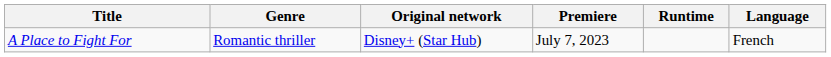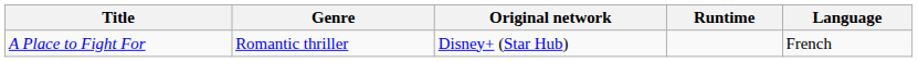 <table class="wikitable sortable" style="width:100%;">
 <tr>
 <th scope="col" style="width:25%;">Title</th>
 <th>Genre</th>
 <th>Original network</th>
-<th>Premiere</th>
 <th>Runtime</th>
 <th>Language</th>
 </tr>
 <tr>
 <td><em><a href='#'>A Place to Fight For</a></em></td>
 <td><a href='#'>Romantic thriller</a></td>
 <td><a href='#'>Disney+</a> (<a href='#'>Star Hub</a>)</td>
-<td>July 7, 2023</td>
 <td></td>
 <td>French</td>
 </tr>
 </table>
